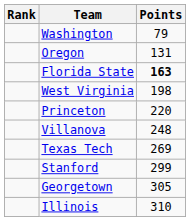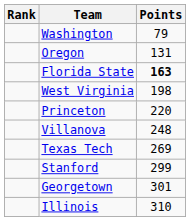 <table class="wikitable sortable" style="text-align:center">
 <tr>
 <th>Rank</th>
 <th>Team</th>
 <th>Points</th>
 </tr>
 <tr>
 <td></td>
 <td align=left><a href='#'>Washington</a></td>
 <td>79</td>
 </tr>
 <tr>
 <td></td>
 <td align=left><a href='#'>Oregon</a></td>
 <td>131</td>
 </tr>
 <tr>
 <td></td>
 <td align=left><a href='#'>Florida State</a></td>
 <td><strong>163</strong></td>
 </tr>
 <tr>
 <td></td>
 <td align=left><a href='#'>West Virginia</a></td>
 <td>198</td>
 </tr>
 <tr>
 <td></td>
 <td align=left><a href='#'>Princeton</a></td>
 <td>220</td>
 </tr>
 <tr>
 <td></td>
 <td align=left><a href='#'>Villanova</a></td>
 <td>248</td>
 </tr>
 <tr>
 <td></td>
 <td align=left><a href='#'>Texas Tech</a></td>
 <td>269</td>
 </tr>
 <tr>
 <td></td>
 <td align=left><a href='#'>Stanford</a></td>
 <td>299</td>
 </tr>
 <tr>
 <td></td>
 <td align=left><a href='#'>Georgetown</a></td>
-<td>305</td>
+<td>301</td>
 </tr>
 <tr>
 <td></td>
 <td align=left><a href='#'>Illinois</a></td>
 <td>310</td>
 </tr>
 </table>
